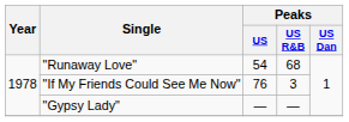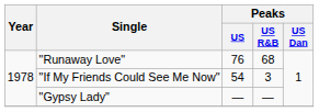 <table class="wikitable" style="text-align:center;">
 <tr>
 <th rowspan="2">Year</th>
 <th rowspan="2">Single</th>
 <th colspan="3">Peaks</th>
 </tr>
 <tr style="font-size:smaller;">
 <th width="35"><a href='#'>US</a><br></th>
 <th width="35"><a href='#'>US<br>R&B</a><br></th>
 <th width="35"><a href='#'>US<br>Dan</a><br></th>
 </tr>
 <tr>
 <td rowspan="3">1978</td>
 <td align="left">"Runaway Love"</td>
-<td>54</td>
+<td>76</td>
 <td>68</td>
 <td rowspan="3">1</td>
 </tr>
 <tr>
 <td align="left">"If My Friends Could See Me Now"</td>
-<td>76</td>
+<td>54</td>
 <td>3</td>
 </tr>
 <tr>
 <td align="left">"Gypsy Lady"</td>
 <td>—</td>
 <td>—</td>
 </tr>
 <tr>
 </tr>
 </table>
